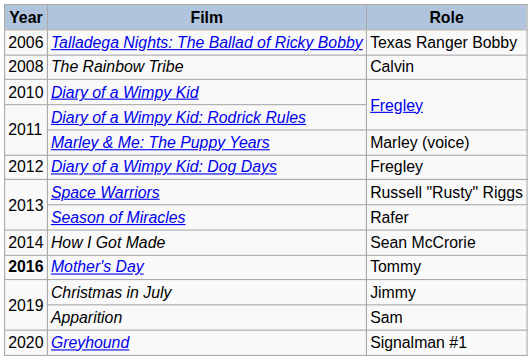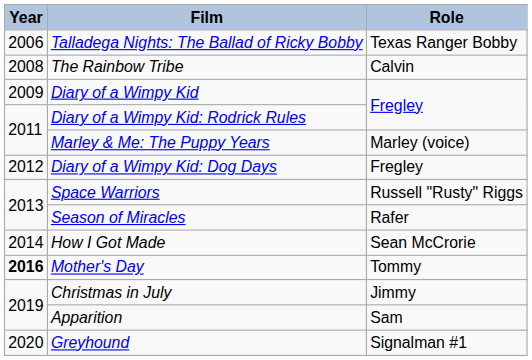 <table class="wikitable" style="font-size:90%;" ;>
 <tr style="text-align:center;">
 <th style="background:#B0C4DE;">Year</th>
 <th style="background:#B0C4DE;">Film</th>
 <th style="background:#B0C4DE;">Role</th>
 </tr>
 <tr>
 <td>2006</td>
 <td><em><a href='#'>Talladega Nights: The Ballad of Ricky Bobby</a></em></td>
 <td>Texas Ranger Bobby</td>
 </tr>
 <tr>
 <td>2008</td>
 <td><em>The Rainbow Tribe</em></td>
 <td>Calvin</td>
 </tr>
 <tr>
-<td>2010</td>
+<td>2009</td>
 <td><em><a href='#'>Diary of a Wimpy Kid</a></em></td>
 <td rowspan="2"><a href='#'>Fregley</a></td>
 </tr>
 <tr>
 <td rowspan="2">2011</td>
 <td><em><a href='#'>Diary of a Wimpy Kid: Rodrick Rules</a></em></td>
 </tr>
 <tr>
 <td><em><a href='#'>Marley & Me: The Puppy Years</a></em></td>
 <td>Marley (voice)</td>
 </tr>
 <tr>
 <td>2012</td>
 <td><em><a href='#'>Diary of a Wimpy Kid: Dog Days</a></em></td>
 <td>Fregley</td>
 </tr>
 <tr>
 <td rowspan="2">2013</td>
 <td><em><a href='#'>Space Warriors</a></em></td>
 <td>Russell "Rusty" Riggs</td>
 </tr>
 <tr>
 <td><em><a href='#'>Season of Miracles</a></em></td>
 <td>Rafer</td>
 </tr>
 <tr>
 <td>2014</td>
 <td><em>How I Got Made</em></td>
 <td>Sean McCrorie</td>
 </tr>
 <tr>
 <td><strong>2016</strong></td>
 <td><em><a href='#'>Mother's Day</a></em></td>
 <td>Tommy</td>
 </tr>
 <tr>
 <td rowspan="2">2019</td>
 <td><em>Christmas in July</em></td>
 <td>Jimmy</td>
 </tr>
 <tr>
 <td><em>Apparition</em></td>
 <td>Sam</td>
 </tr>
 <tr>
 <td>2020</td>
 <td><em><a href='#'>Greyhound</a></em></td>
 <td>Signalman #1</td>
 </tr>
 </table>
